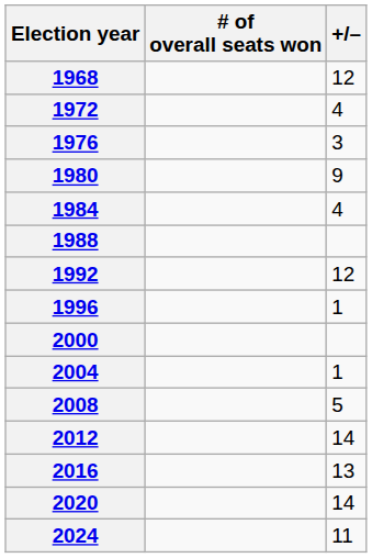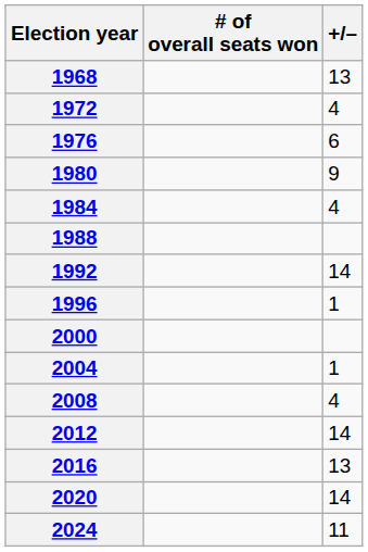 <table class="wikitable collapsible collapsed" style="float:left; margin:0 0 0.5em 1em; text-align:left; font-size:90%;">
 <tr>
 <th>Election year</th>
 <th># of<br>overall seats won</th>
 <th>+/–</th>
 </tr>
 <tr>
 <th><a href='#'>1968</a></th>
 <td></td>
-<td> 12</td>
+<td> 13</td>
 </tr>
 <tr>
 <th><a href='#'>1972</a></th>
 <td></td>
 <td> 4</td>
 </tr>
 <tr>
 <th><a href='#'>1976</a></th>
 <td></td>
-<td> 3</td>
+<td> 6</td>
 </tr>
 <tr>
 <th><a href='#'>1980</a></th>
 <td></td>
 <td> 9</td>
 </tr>
 <tr>
 <th><a href='#'>1984</a></th>
 <td></td>
 <td> 4</td>
 </tr>
 <tr>
 <th><a href='#'>1988</a></th>
 <td></td>
 <td></td>
 </tr>
 <tr>
 <th><a href='#'>1992</a></th>
 <td></td>
-<td> 12</td>
+<td> 14</td>
 </tr>
 <tr>
 <th><a href='#'>1996</a></th>
 <td></td>
 <td> 1</td>
 </tr>
 <tr>
 <th><a href='#'>2000</a></th>
 <td></td>
 <td></td>
 </tr>
 <tr>
 <th><a href='#'>2004</a></th>
 <td></td>
 <td> 1</td>
 </tr>
 <tr>
 <th><a href='#'>2008</a></th>
 <td></td>
-<td> 5</td>
+<td> 4</td>
 </tr>
 <tr>
 <th><a href='#'>2012</a></th>
 <td></td>
 <td> 14</td>
 </tr>
 <tr>
 <th><a href='#'>2016</a></th>
 <td></td>
 <td> 13</td>
 </tr>
 <tr>
 <th><a href='#'>2020</a></th>
 <td></td>
 <td> 14</td>
 </tr>
 <tr>
 <th><a href='#'>2024</a></th>
 <td></td>
 <td> 11</td>
 </tr>
 </table>
